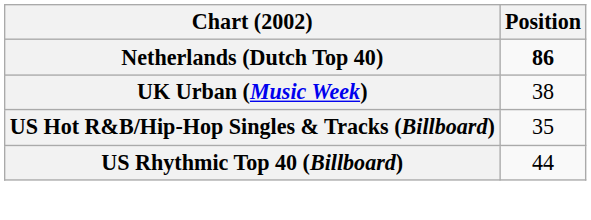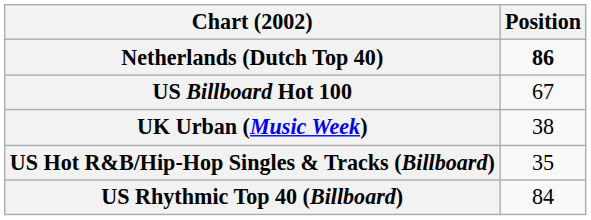 <table class="wikitable sortable plainrowheaders">
 <tr>
 <th scope="col">Chart (2002)</th>
 <th scope="col">Position</th>
 </tr>
 <tr>
 <th scope="row">Netherlands (Dutch Top 40)</th>
 <td align="center"><strong>86</strong></td>
+</tr>
+<tr>
+<th scope="row">US <em>Billboard</em> Hot 100</th>
+<td align="center">67</td>
 </tr>
 <tr>
 <th scope="row">UK Urban (<em><a href='#'>Music Week</a></em>)</th>
 <td align="center">38</td>
 </tr>
 <tr>
 <th scope="row">US Hot R&B/Hip-Hop Singles & Tracks (<em>Billboard</em>)</th>
 <td align="center">35</td>
 </tr>
 <tr>
 <th scope="row">US Rhythmic Top 40 (<em>Billboard</em>)</th>
-<td align="center">44</td>
+<td align="center">84</td>
 </tr>
 </table>
